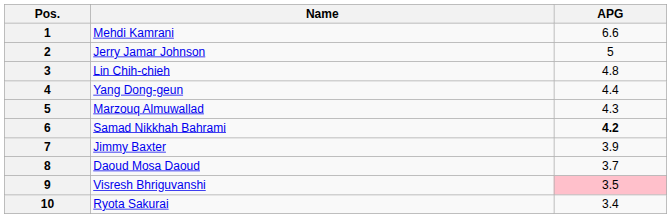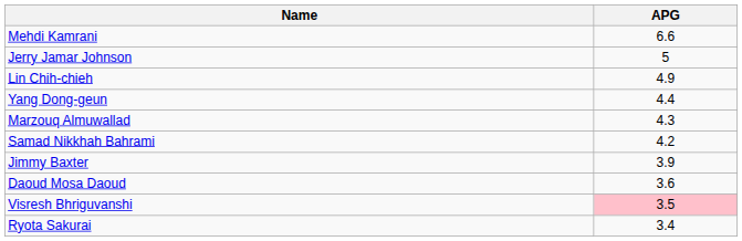 <table class=wikitable width=100% style="text-align:center;">
 <tr>
-<th width="13%">Pos.</th>
 <th width="70%">Name</th>
 <th width="17%">APG</th>
 </tr>
 <tr>
-<th>1</th>
 <td align=left> <a href='#'>Mehdi Kamrani</a></td>
 <td>6.6</td>
 </tr>
 <tr>
-<th>2</th>
 <td align=left> <a href='#'>Jerry Jamar Johnson</a></td>
 <td>5</td>
 </tr>
 <tr>
-<th>3</th>
 <td align=left> <a href='#'>Lin Chih-chieh</a></td>
-<td>4.8</td>
+<td>4.9</td>
 </tr>
 <tr>
-<th>4</th>
 <td align=left> <a href='#'>Yang Dong-geun</a></td>
 <td>4.4</td>
 </tr>
 <tr>
-<th>5</th>
 <td align=left> <a href='#'>Marzouq Almuwallad</a></td>
 <td>4.3</td>
 </tr>
 <tr>
-<th>6</th>
 <td align=left> <a href='#'>Samad Nikkhah Bahrami</a></td>
-<td><strong>4.2</strong></td>
+<td>4.2</td>
 </tr>
 <tr>
-<th>7</th>
 <td align=left> <a href='#'>Jimmy Baxter</a></td>
 <td>3.9</td>
 </tr>
 <tr>
-<th>8</th>
 <td align=left> <a href='#'>Daoud Mosa Daoud</a></td>
-<td>3.7</td>
+<td>3.6</td>
 </tr>
 <tr>
-<th>9</th>
 <td align=left> <a href='#'>Visresh Bhriguvanshi</a></td>
 <td style="background: pink;">3.5</td>
 </tr>
 <tr>
-<th>10</th>
 <td align=left> <a href='#'>Ryota Sakurai</a></td>
 <td>3.4</td>
 </tr>
 </table>
